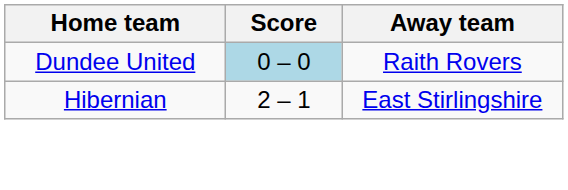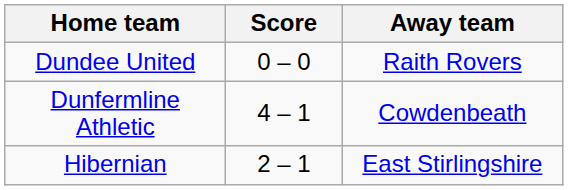 <table class="wikitable" style="text-align: center">
 <tr>
 <th width=140>Home team</th>
 <th width=70>Score</th>
 <th width=140>Away team</th>
 </tr>
 <tr>
 <td><a href='#'>Dundee United</a></td>
-<td style="background: lightblue;">0 – 0</td>
+<td>0 – 0</td>
 <td><a href='#'>Raith Rovers</a></td>
+</tr>
+<tr>
+<td><a href='#'>Dunfermline Athletic</a></td>
+<td>4 – 1</td>
+<td><a href='#'>Cowdenbeath</a></td>
 </tr>
 <tr>
 <td><a href='#'>Hibernian</a></td>
 <td>2 – 1</td>
 <td><a href='#'>East Stirlingshire</a></td>
 </tr>
 </table>
